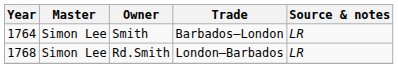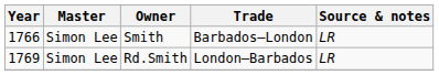 <table class=" wikitable">
 <tr>
 <th>Year</th>
 <th>Master</th>
 <th>Owner</th>
 <th>Trade</th>
 <th>Source & notes</th>
 </tr>
 <tr>
-<td>1764</td>
+<td>1766</td>
 <td>Simon Lee</td>
 <td>Smith</td>
 <td>Barbados–London</td>
 <td><em>LR</em></td>
 </tr>
 <tr>
-<td>1768</td>
+<td>1769</td>
 <td>Simon Lee</td>
 <td>Rd.Smith</td>
 <td>London–Barbados</td>
 <td><em>LR</em></td>
 </tr>
 <tr>
 </tr>
 </table>
